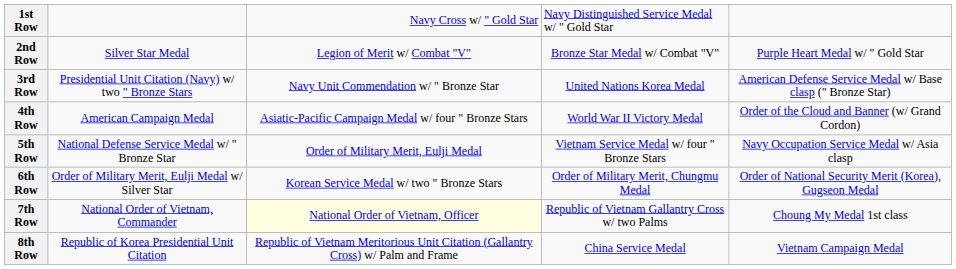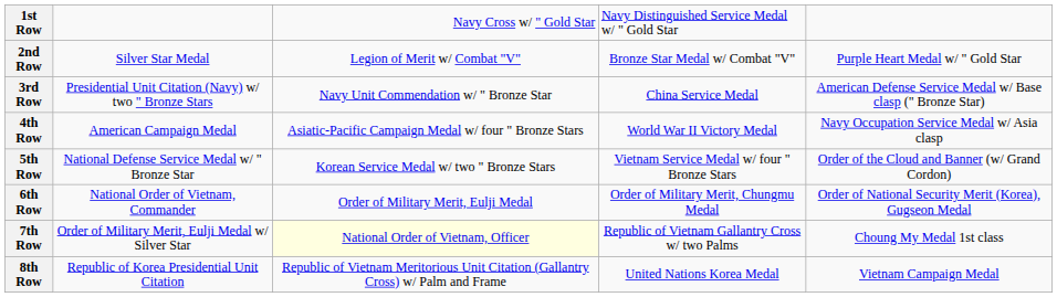 <table class="wikitable" style="margin:1em auto; text-align:center;">
 <tr>
 <th>1st Row</th>
 <td></td>
 <td style="text-align:right;"><a href='#'>Navy Cross</a> w/ <a href='#'>" Gold Star</a></td>
 <td align="left"><a href='#'>Navy Distinguished Service Medal</a> w/ " Gold Star</td>
 <td></td>
 </tr>
 <tr>
 <th>2nd Row</th>
 <td><a href='#'>Silver Star Medal</a></td>
 <td><a href='#'>Legion of Merit</a> w/ <a href='#'>Combat "V"</a></td>
 <td><a href='#'>Bronze Star Medal</a> w/ Combat "V"</td>
 <td><a href='#'>Purple Heart Medal</a> w/ " Gold Star</td>
 </tr>
 <tr>
 <th>3rd Row</th>
 <td><a href='#'>Presidential Unit Citation (Navy)</a> w/ two <a href='#'>" Bronze Stars</a></td>
 <td><a href='#'>Navy Unit Commendation</a> w/ " Bronze Star</td>
-<td><a href='#'>United Nations Korea Medal</a></td>
+<td><a href='#'>China Service Medal</a></td>
 <td><a href='#'>American Defense Service Medal</a> w/ Base <a href='#'>clasp</a> (" Bronze Star)</td>
 </tr>
 <tr>
 <th>4th Row</th>
 <td><a href='#'>American Campaign Medal</a></td>
 <td><a href='#'>Asiatic-Pacific Campaign Medal</a> w/ four " Bronze Stars</td>
 <td><a href='#'>World War II Victory Medal</a></td>
-<td><a href='#'>Order of the Cloud and Banner</a> (w/ Grand Cordon)</td>
+<td><a href='#'>Navy Occupation Service Medal</a> w/ Asia clasp</td>
 </tr>
 <tr>
 <th>5th Row</th>
 <td><a href='#'>National Defense Service Medal</a> w/ " Bronze Star</td>
-<td><a href='#'>Order of Military Merit, Eulji Medal</a></td>
+<td><a href='#'>Korean Service Medal</a> w/ two " Bronze Stars</td>
 <td><a href='#'>Vietnam Service Medal</a> w/ four " Bronze Stars</td>
-<td><a href='#'>Navy Occupation Service Medal</a> w/ Asia clasp</td>
+<td><a href='#'>Order of the Cloud and Banner</a> (w/ Grand Cordon)</td>
 </tr>
 <tr>
 <th>6th Row</th>
-<td><a href='#'>Order of Military Merit, Eulji Medal</a> w/ Silver Star</td>
-<td><a href='#'>Korean Service Medal</a> w/ two " Bronze Stars</td>
+<td><a href='#'>National Order of Vietnam, Commander</a></td>
+<td><a href='#'>Order of Military Merit, Eulji Medal</a></td>
 <td><a href='#'>Order of Military Merit, Chungmu Medal</a></td>
 <td><a href='#'>Order of National Security Merit (Korea), Gugseon Medal</a></td>
 </tr>
 <tr>
 <th>7th Row</th>
-<td><a href='#'>National Order of Vietnam, Commander</a></td>
+<td><a href='#'>Order of Military Merit, Eulji Medal</a> w/ Silver Star</td>
 <td style="background: lightyellow;"><a href='#'>National Order of Vietnam, Officer</a></td>
 <td><a href='#'>Republic of Vietnam Gallantry Cross</a> w/ two Palms</td>
 <td><a href='#'>Choung My Medal</a> 1st class</td>
 </tr>
 <tr>
 <th>8th Row</th>
 <td><a href='#'>Republic of Korea Presidential Unit Citation</a></td>
 <td><a href='#'>Republic of Vietnam Meritorious Unit Citation (Gallantry Cross)</a> w/ Palm and Frame</td>
-<td><a href='#'>China Service Medal</a></td>
+<td><a href='#'>United Nations Korea Medal</a></td>
 <td><a href='#'>Vietnam Campaign Medal</a></td>
 </tr>
 </table>
